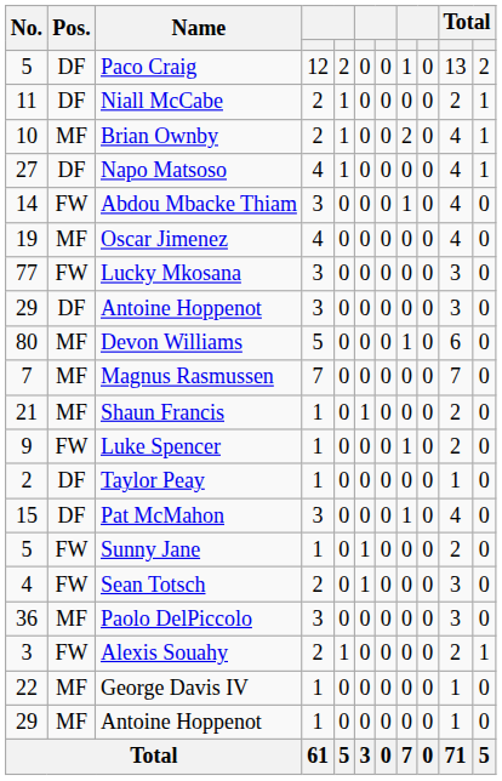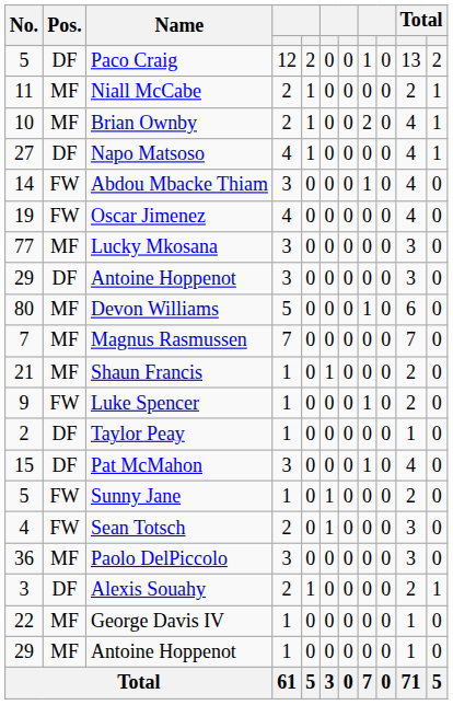 <table class="wikitable sortable" style="text-align: center;">
 <tr>
 <th rowspan="2">No.</th>
 <th rowspan="2">Pos.</th>
 <th rowspan="2">Name</th>
 <th colspan="2"></th>
 <th colspan="2"></th>
 <th colspan="2"></th>
 <th colspan="2">Total</th>
 </tr>
 <tr>
 <th></th>
 <th></th>
 <th></th>
 <th></th>
 <th></th>
 <th></th>
 <th></th>
 <th></th>
 </tr>
 <tr>
 <td>5</td>
 <td>DF</td>
 <td align=left> <a href='#'>Paco Craig</a></td>
 <td>12</td>
 <td>2</td>
 <td>0</td>
 <td>0</td>
 <td>1</td>
 <td>0</td>
 <td>13</td>
 <td>2</td>
 </tr>
 <tr>
 <td>11</td>
-<td>DF</td>
+<td>MF</td>
 <td align=left> <a href='#'>Niall McCabe</a></td>
 <td>2</td>
 <td>1</td>
 <td>0</td>
 <td>0</td>
 <td>0</td>
 <td>0</td>
 <td>2</td>
 <td>1</td>
 </tr>
 <tr>
 <td>10</td>
 <td>MF</td>
 <td align=left> <a href='#'>Brian Ownby</a></td>
 <td>2</td>
 <td>1</td>
 <td>0</td>
 <td>0</td>
 <td>2</td>
 <td>0</td>
 <td>4</td>
 <td>1</td>
 </tr>
 <tr>
 <td>27</td>
 <td>DF</td>
 <td align=left> <a href='#'>Napo Matsoso</a></td>
 <td>4</td>
 <td>1</td>
 <td>0</td>
 <td>0</td>
 <td>0</td>
 <td>0</td>
 <td>4</td>
 <td>1</td>
 </tr>
 <tr>
 <td>14</td>
 <td>FW</td>
 <td align=left> <a href='#'>Abdou Mbacke Thiam</a></td>
 <td>3</td>
 <td>0</td>
 <td>0</td>
 <td>0</td>
 <td>1</td>
 <td>0</td>
 <td>4</td>
 <td>0</td>
 </tr>
 <tr>
 <td>19</td>
-<td>MF</td>
+<td>FW</td>
 <td align=left> <a href='#'>Oscar Jimenez</a></td>
 <td>4</td>
 <td>0</td>
 <td>0</td>
 <td>0</td>
 <td>0</td>
 <td>0</td>
 <td>4</td>
 <td>0</td>
 </tr>
 <tr>
 <td>77</td>
-<td>FW</td>
+<td>MF</td>
 <td align=left> <a href='#'>Lucky Mkosana</a></td>
 <td>3</td>
 <td>0</td>
 <td>0</td>
 <td>0</td>
 <td>0</td>
 <td>0</td>
 <td>3</td>
 <td>0</td>
 </tr>
 <tr>
 <td>29</td>
 <td>DF</td>
 <td align=left> <a href='#'>Antoine Hoppenot</a></td>
 <td>3</td>
 <td>0</td>
 <td>0</td>
 <td>0</td>
 <td>0</td>
 <td>0</td>
 <td>3</td>
 <td>0</td>
 </tr>
 <tr>
 <td>80</td>
 <td>MF</td>
 <td align=left> <a href='#'>Devon Williams</a></td>
 <td>5</td>
 <td>0</td>
 <td>0</td>
 <td>0</td>
 <td>1</td>
 <td>0</td>
 <td>6</td>
 <td>0</td>
 </tr>
 <tr>
 <td>7</td>
 <td>MF</td>
 <td align=left> <a href='#'>Magnus Rasmussen</a></td>
 <td>7</td>
 <td>0</td>
 <td>0</td>
 <td>0</td>
 <td>0</td>
 <td>0</td>
 <td>7</td>
 <td>0</td>
 </tr>
 <tr>
 <td>21</td>
 <td>MF</td>
 <td align=left> <a href='#'>Shaun Francis</a></td>
 <td>1</td>
 <td>0</td>
 <td>1</td>
 <td>0</td>
 <td>0</td>
 <td>0</td>
 <td>2</td>
 <td>0</td>
 </tr>
 <tr>
 <td>9</td>
 <td>FW</td>
 <td align=left> <a href='#'>Luke Spencer</a></td>
 <td>1</td>
 <td>0</td>
 <td>0</td>
 <td>0</td>
 <td>1</td>
 <td>0</td>
 <td>2</td>
 <td>0</td>
 </tr>
 <tr>
 <td>2</td>
 <td>DF</td>
 <td align=left> <a href='#'>Taylor Peay</a></td>
 <td>1</td>
 <td>0</td>
 <td>0</td>
 <td>0</td>
 <td>0</td>
 <td>0</td>
 <td>1</td>
 <td>0</td>
 </tr>
 <tr>
 <td>15</td>
 <td>DF</td>
 <td align=left><a href='#'>Pat McMahon</a></td>
 <td>3</td>
 <td>0</td>
 <td>0</td>
 <td>0</td>
 <td>1</td>
 <td>0</td>
 <td>4</td>
 <td>0</td>
 </tr>
 <tr>
 <td>5</td>
 <td>FW</td>
 <td align=left> <a href='#'>Sunny Jane</a></td>
 <td>1</td>
 <td>0</td>
 <td>1</td>
 <td>0</td>
 <td>0</td>
 <td>0</td>
 <td>2</td>
 <td>0</td>
 </tr>
 <tr>
 <td>4</td>
 <td>FW</td>
 <td align=left> <a href='#'>Sean Totsch</a></td>
 <td>2</td>
 <td>0</td>
 <td>1</td>
 <td>0</td>
 <td>0</td>
 <td>0</td>
 <td>3</td>
 <td>0</td>
 </tr>
 <tr>
 <td>36</td>
 <td>MF</td>
 <td align=left> <a href='#'>Paolo DelPiccolo</a></td>
 <td>3</td>
 <td>0</td>
 <td>0</td>
 <td>0</td>
 <td>0</td>
 <td>0</td>
 <td>3</td>
 <td>0</td>
 </tr>
 <tr>
 <td>3</td>
-<td>FW</td>
+<td>DF</td>
 <td align=left> <a href='#'>Alexis Souahy</a></td>
 <td>2</td>
 <td>1</td>
 <td>0</td>
 <td>0</td>
 <td>0</td>
 <td>0</td>
 <td>2</td>
 <td>1</td>
 </tr>
 <tr>
 <td>22</td>
 <td>MF</td>
 <td align=left> George Davis IV</td>
 <td>1</td>
 <td>0</td>
 <td>0</td>
 <td>0</td>
 <td>0</td>
 <td>0</td>
 <td>1</td>
 <td>0</td>
 </tr>
 <tr>
 <td>29</td>
 <td>MF</td>
 <td align=left> Antoine Hoppenot</td>
 <td>1</td>
 <td>0</td>
 <td>0</td>
 <td>0</td>
 <td>0</td>
 <td>0</td>
 <td>1</td>
 <td>0</td>
 </tr>
 <tr>
 <th colspan="3">Total</th>
 <th>61</th>
 <th>5</th>
 <th>3</th>
 <th>0</th>
 <th>7</th>
 <th>0</th>
 <th>71</th>
 <th>5</th>
 </tr>
 </table>
